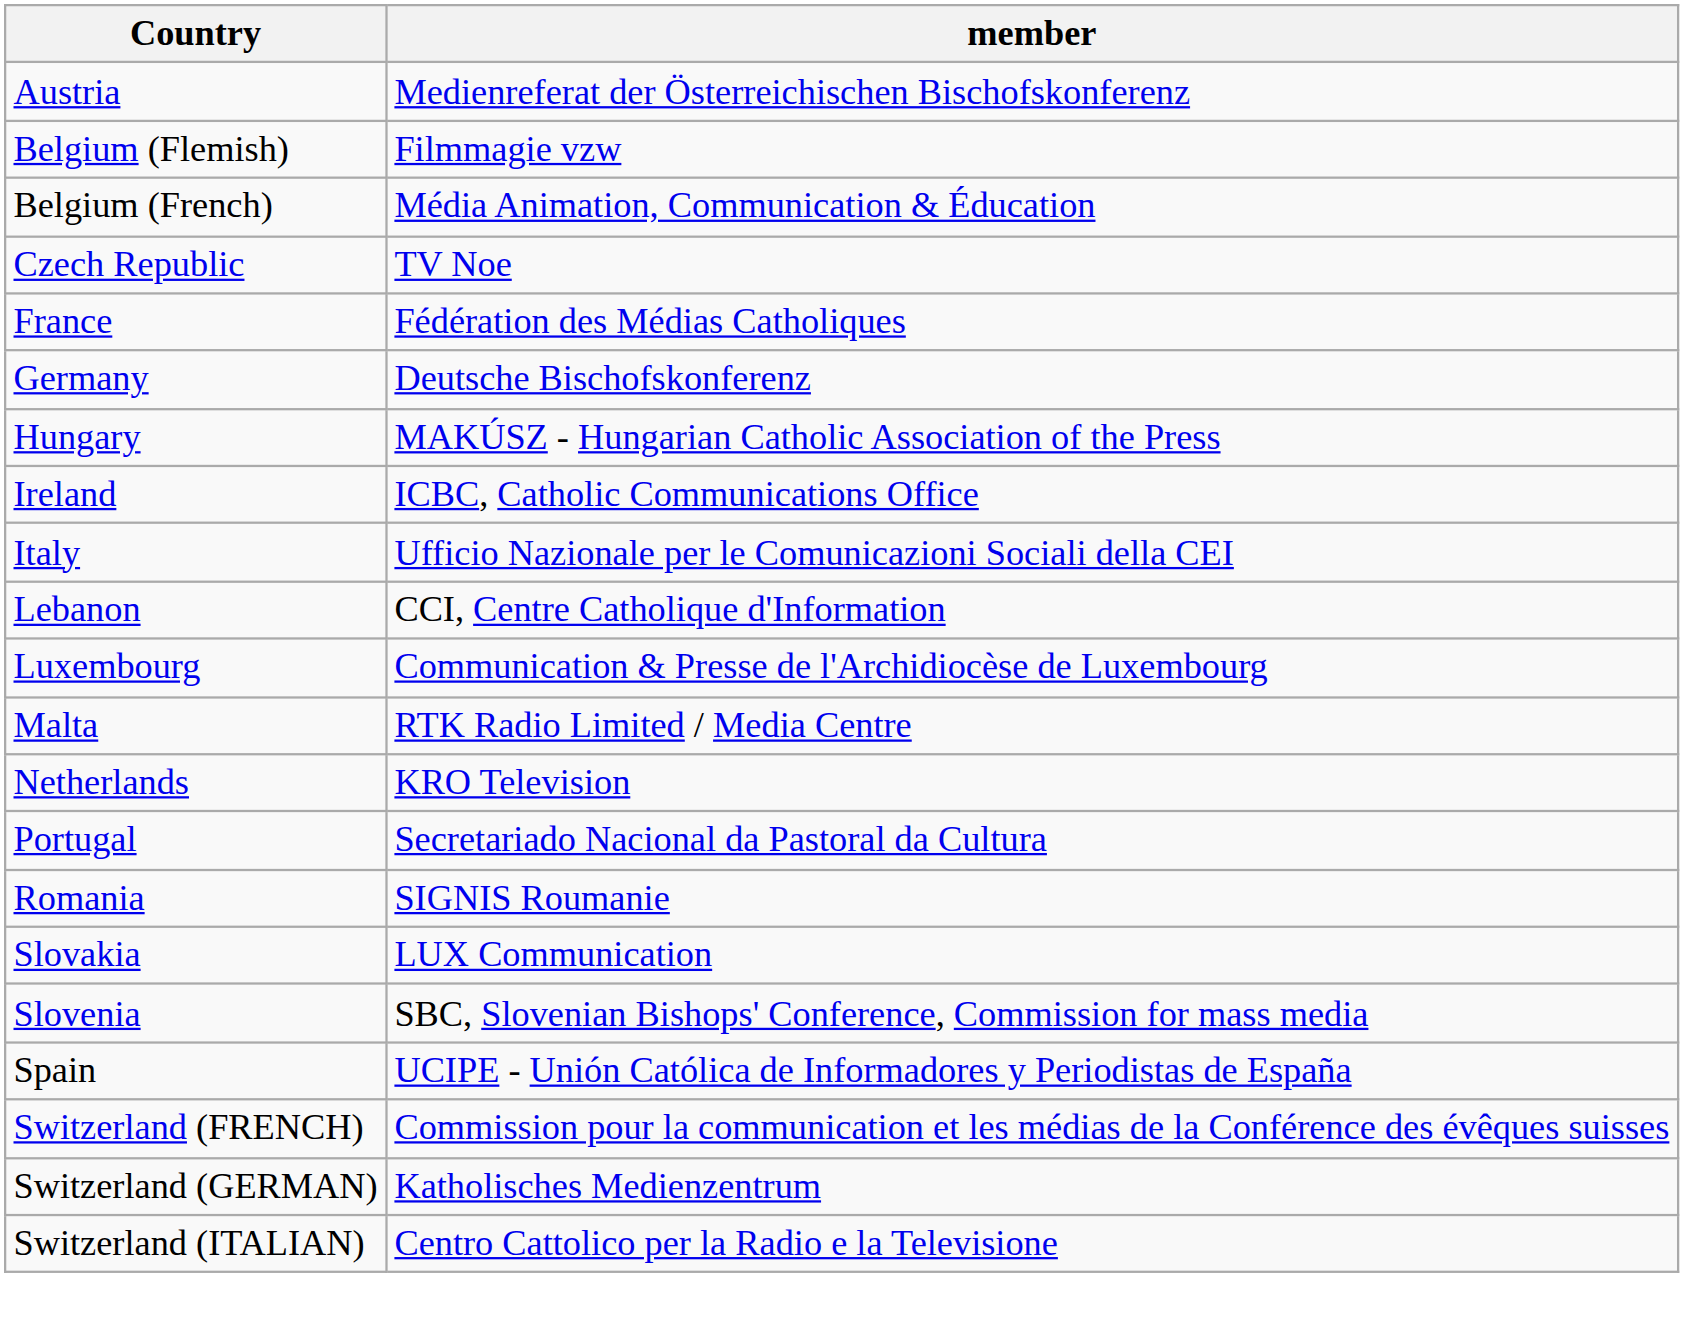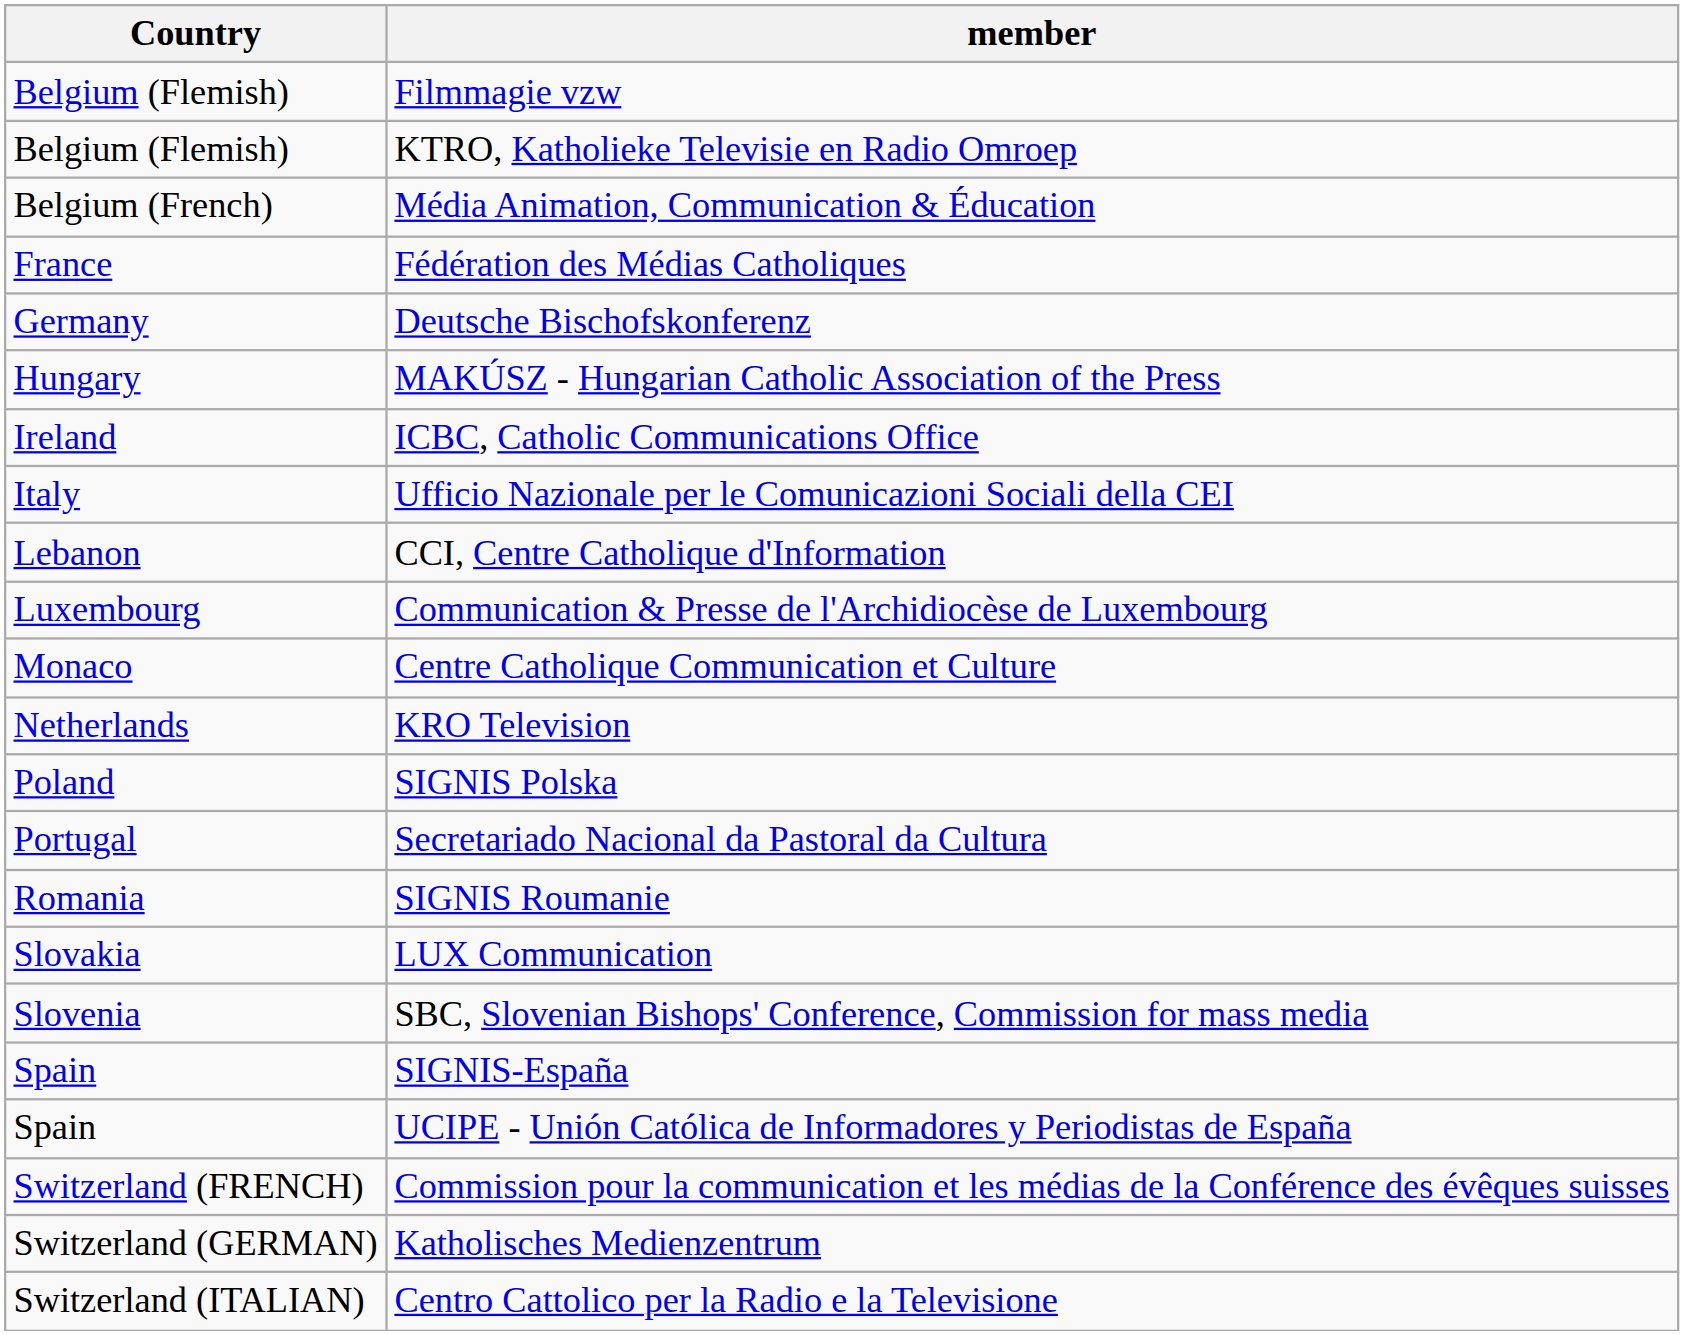 <table class="wikitable">
 <tr>
 <th>Country</th>
 <th>member</th>
 </tr>
 <tr>
-<td><a href='#'>Austria</a></td>
-<td><a href='#'>Medienreferat der Österreichischen Bischofskonferenz</a></td>
-</tr>
-<tr>
 <td><a href='#'>Belgium</a> (Flemish)</td>
 <td><a href='#'>Filmmagie vzw</a></td>
 </tr>
 <tr>
+<td>Belgium (Flemish)</td>
+<td>KTRO, <a href='#'>Katholieke Televisie en Radio Omroep</a></td>
+</tr>
+<tr>
 <td>Belgium (French)</td>
 <td><a href='#'>Média Animation, Communication & Éducation</a></td>
-</tr>
-<tr>
-<td><a href='#'>Czech Republic</a></td>
-<td><a href='#'>TV Noe</a></td>
 </tr>
 <tr>
 <td><a href='#'>France</a></td>
 <td><a href='#'>Fédération des Médias Catholiques</a></td>
 </tr>
 <tr>
 <td><a href='#'>Germany</a></td>
 <td><a href='#'>Deutsche Bischofskonferenz</a></td>
 </tr>
 <tr>
 <td><a href='#'>Hungary</a></td>
 <td><a href='#'>MAKÚSZ</a> - <a href='#'>Hungarian Catholic Association of the Press</a></td>
 </tr>
 <tr>
 <td><a href='#'>Ireland</a></td>
 <td><a href='#'>ICBC</a>, <a href='#'>Catholic Communications Office</a></td>
 </tr>
 <tr>
 <td><a href='#'>Italy</a></td>
 <td><a href='#'>Ufficio Nazionale per le Comunicazioni Sociali della CEI</a></td>
 </tr>
 <tr>
 <td><a href='#'>Lebanon</a></td>
 <td>CCI, <a href='#'>Centre Catholique d'Information</a></td>
 </tr>
 <tr>
 <td><a href='#'>Luxembourg</a></td>
 <td><a href='#'>Communication & Presse de l'Archidiocèse de Luxembourg</a></td>
 </tr>
 <tr>
-<td><a href='#'>Malta</a></td>
-<td><a href='#'>RTK Radio Limited</a> / <a href='#'>Media Centre</a></td>
+<td><a href='#'>Monaco</a></td>
+<td><a href='#'>Centre Catholique Communication et Culture</a></td>
 </tr>
 <tr>
 <td><a href='#'>Netherlands</a></td>
 <td><a href='#'>KRO Television</a></td>
+</tr>
+<tr>
+<td><a href='#'>Poland</a></td>
+<td><a href='#'>SIGNIS Polska</a></td>
 </tr>
 <tr>
 <td><a href='#'>Portugal</a></td>
 <td><a href='#'>Secretariado Nacional da Pastoral da Cultura</a></td>
 </tr>
 <tr>
 <td><a href='#'>Romania</a></td>
 <td><a href='#'>SIGNIS Roumanie</a></td>
 </tr>
 <tr>
 <td><a href='#'>Slovakia</a></td>
 <td><a href='#'>LUX Communication</a></td>
 </tr>
 <tr>
 <td><a href='#'>Slovenia</a></td>
 <td>SBC, <a href='#'>Slovenian Bishops' Conference</a>, <a href='#'>Commission for mass media</a></td>
 </tr>
 <tr>
+<td><a href='#'>Spain</a></td>
+<td><a href='#'>SIGNIS-España</a></td>
+</tr>
+<tr>
 <td>Spain</td>
 <td><a href='#'>UCIPE</a> - <a href='#'>Unión Católica de Informadores y Periodistas de España</a></td>
 </tr>
 <tr>
 <td><a href='#'>Switzerland</a> (FRENCH)</td>
 <td><a href='#'>Commission pour la communication et les médias de la Conférence des évêques suisses</a></td>
 </tr>
 <tr>
 <td>Switzerland (GERMAN)</td>
 <td><a href='#'>Katholisches Medienzentrum</a></td>
 </tr>
 <tr>
 <td>Switzerland (ITALIAN)</td>
 <td><a href='#'>Centro Cattolico per la Radio e la Televisione</a></td>
 </tr>
 </table>
